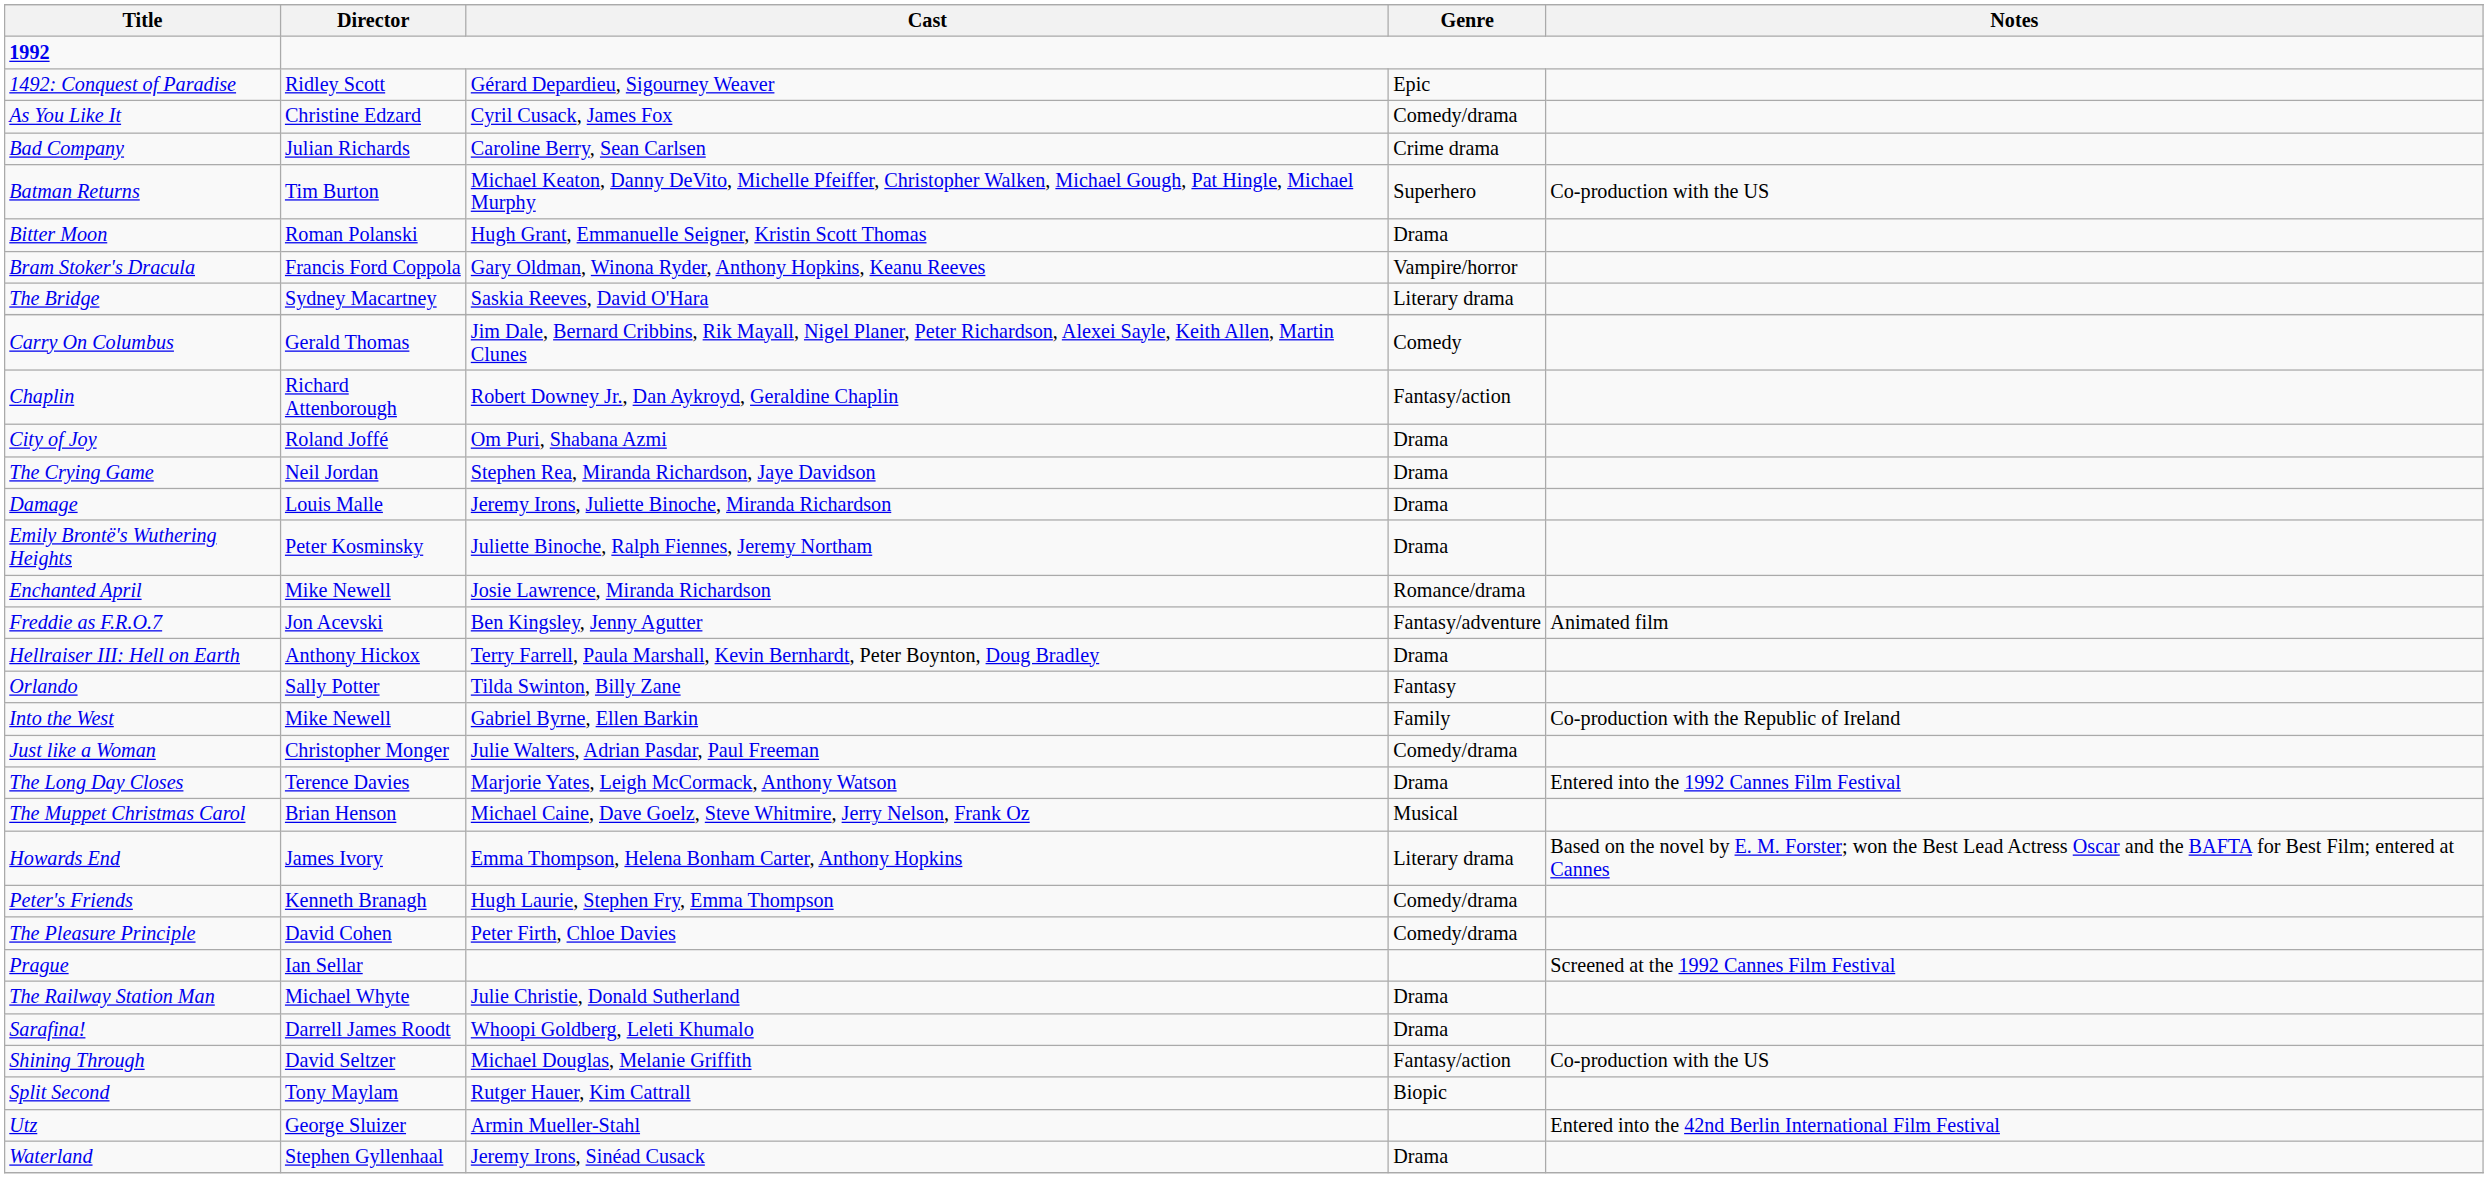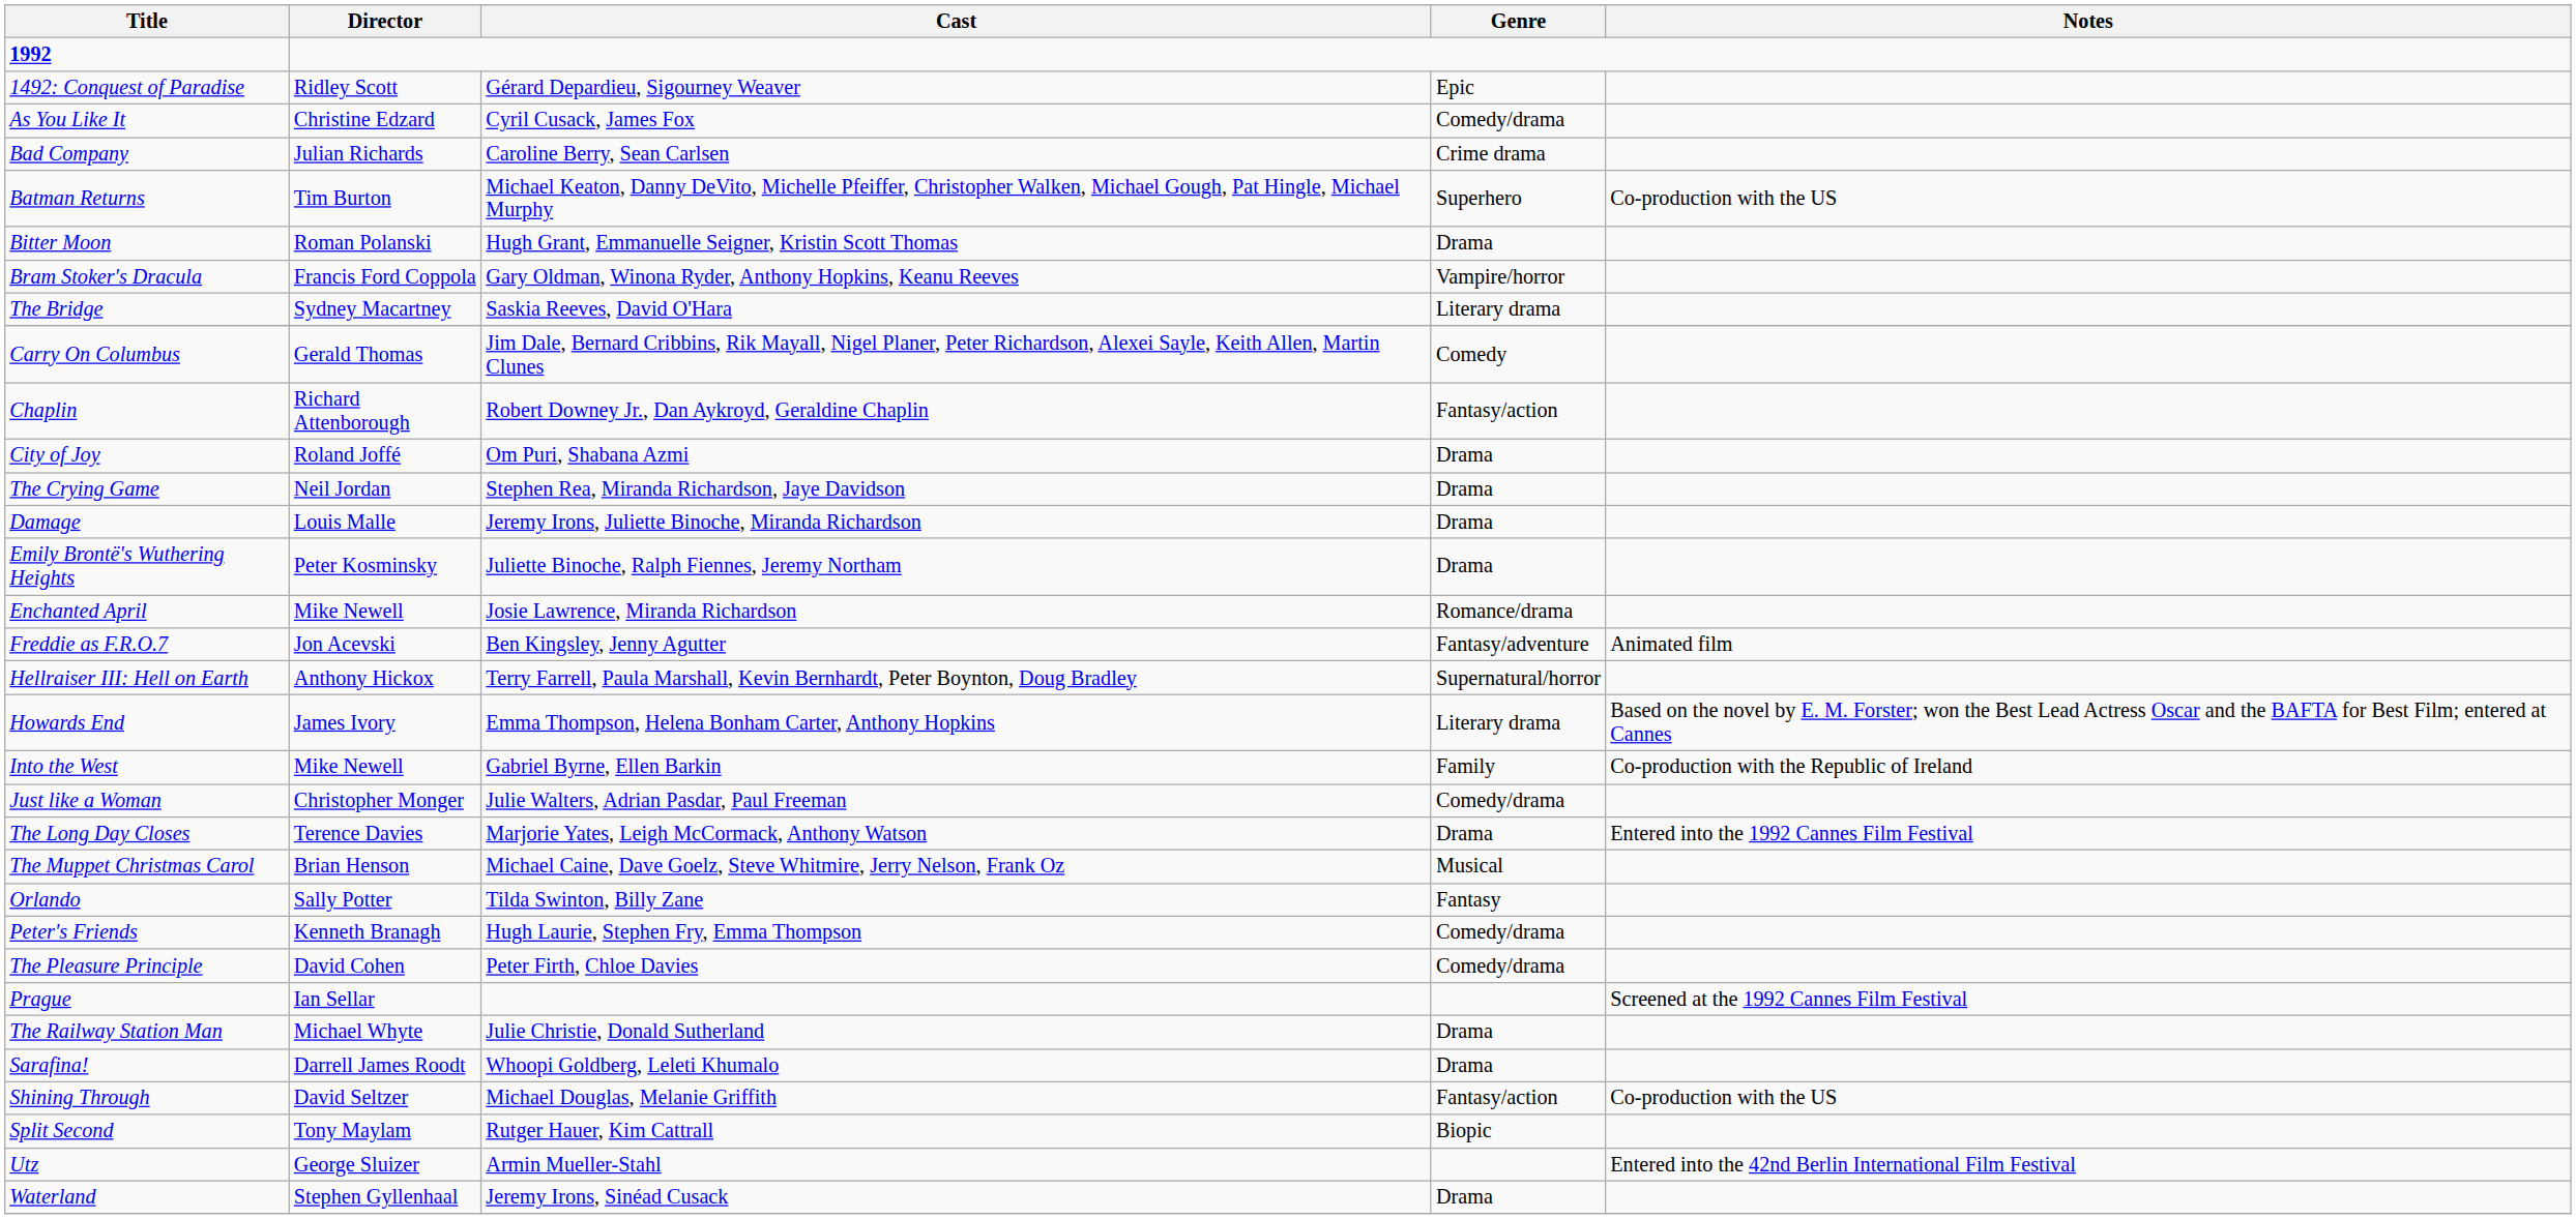 <table class="wikitable">
 <tr>
 </tr>
 <tr>
 <th>Title</th>
 <th>Director</th>
 <th>Cast</th>
 <th>Genre</th>
 <th>Notes</th>
 </tr>
 <tr>
 <td><strong><a href='#'>1992</a></strong></td>
 </tr>
 <tr>
 <td><em><a href='#'>1492: Conquest of Paradise</a></em></td>
 <td><a href='#'>Ridley Scott</a></td>
 <td><a href='#'>Gérard Depardieu</a>, <a href='#'>Sigourney Weaver</a></td>
 <td>Epic</td>
 <td></td>
 </tr>
 <tr>
 <td><em><a href='#'>As You Like It</a></em></td>
 <td><a href='#'>Christine Edzard</a></td>
 <td><a href='#'>Cyril Cusack</a>, <a href='#'>James Fox</a></td>
 <td>Comedy/drama</td>
 <td></td>
 </tr>
 <tr>
 <td><em><a href='#'>Bad Company</a></em></td>
 <td><a href='#'>Julian Richards</a></td>
 <td><a href='#'>Caroline Berry</a>, <a href='#'>Sean Carlsen</a></td>
 <td>Crime drama</td>
 <td></td>
 </tr>
 <tr>
 <td><em><a href='#'>Batman Returns</a></em></td>
 <td><a href='#'>Tim Burton</a></td>
 <td><a href='#'>Michael Keaton</a>, <a href='#'>Danny DeVito</a>, <a href='#'>Michelle Pfeiffer</a>, <a href='#'>Christopher Walken</a>, <a href='#'>Michael Gough</a>, <a href='#'>Pat Hingle</a>, <a href='#'>Michael Murphy</a></td>
 <td>Superhero</td>
 <td>Co-production with the US</td>
 </tr>
 <tr>
 <td><em><a href='#'>Bitter Moon</a></em></td>
 <td><a href='#'>Roman Polanski</a></td>
 <td><a href='#'>Hugh Grant</a>, <a href='#'>Emmanuelle Seigner</a>, <a href='#'>Kristin Scott Thomas</a></td>
 <td>Drama</td>
 <td></td>
 </tr>
 <tr>
 <td><em><a href='#'>Bram Stoker's Dracula</a></em></td>
 <td><a href='#'>Francis Ford Coppola</a></td>
 <td><a href='#'>Gary Oldman</a>, <a href='#'>Winona Ryder</a>, <a href='#'>Anthony Hopkins</a>, <a href='#'>Keanu Reeves</a></td>
 <td>Vampire/horror</td>
 <td></td>
 </tr>
 <tr>
 <td><em><a href='#'>The Bridge</a></em></td>
 <td><a href='#'>Sydney Macartney</a></td>
 <td><a href='#'>Saskia Reeves</a>, <a href='#'>David O'Hara</a></td>
 <td>Literary drama</td>
 <td></td>
 </tr>
 <tr>
 </tr>
 <tr>
 <td><em><a href='#'>Carry On Columbus</a></em></td>
 <td><a href='#'>Gerald Thomas</a></td>
 <td><a href='#'>Jim Dale</a>, <a href='#'>Bernard Cribbins</a>, <a href='#'>Rik Mayall</a>, <a href='#'>Nigel Planer</a>, <a href='#'>Peter Richardson</a>, <a href='#'>Alexei Sayle</a>, <a href='#'>Keith Allen</a>, <a href='#'>Martin Clunes</a></td>
 <td>Comedy</td>
 <td></td>
 </tr>
 <tr>
 <td><em><a href='#'>Chaplin</a></em></td>
 <td><a href='#'>Richard Attenborough</a></td>
 <td><a href='#'>Robert Downey Jr.</a>, <a href='#'>Dan Aykroyd</a>, <a href='#'>Geraldine Chaplin</a></td>
 <td>Fantasy/action</td>
 <td></td>
 </tr>
 <tr>
 <td><em><a href='#'>City of Joy</a></em></td>
 <td><a href='#'>Roland Joffé</a></td>
 <td><a href='#'>Om Puri</a>, <a href='#'>Shabana Azmi</a></td>
 <td>Drama</td>
 <td></td>
 </tr>
 <tr>
 <td><em><a href='#'>The Crying Game</a></em></td>
 <td><a href='#'>Neil Jordan</a></td>
 <td><a href='#'>Stephen Rea</a>, <a href='#'>Miranda Richardson</a>, <a href='#'>Jaye Davidson</a></td>
 <td>Drama</td>
 <td></td>
 </tr>
 <tr>
 <td><em><a href='#'>Damage</a></em></td>
 <td><a href='#'>Louis Malle</a></td>
 <td><a href='#'>Jeremy Irons</a>, <a href='#'>Juliette Binoche</a>, <a href='#'>Miranda Richardson</a></td>
 <td>Drama</td>
 <td></td>
 </tr>
 <tr>
 <td><em><a href='#'>Emily Brontë's Wuthering Heights</a></em></td>
 <td><a href='#'>Peter Kosminsky</a></td>
 <td><a href='#'>Juliette Binoche</a>, <a href='#'>Ralph Fiennes</a>, <a href='#'>Jeremy Northam</a></td>
 <td>Drama</td>
 <td></td>
 </tr>
 <tr>
 <td><em><a href='#'>Enchanted April</a></em></td>
 <td><a href='#'>Mike Newell</a></td>
 <td><a href='#'>Josie Lawrence</a>, <a href='#'>Miranda Richardson</a></td>
 <td>Romance/drama</td>
 <td></td>
 </tr>
 <tr>
 <td><em><a href='#'>Freddie as F.R.O.7</a></em></td>
 <td><a href='#'>Jon Acevski</a></td>
 <td><a href='#'>Ben Kingsley</a>, <a href='#'>Jenny Agutter</a></td>
 <td>Fantasy/adventure</td>
 <td>Animated film</td>
 </tr>
 <tr>
 <td><em><a href='#'>Hellraiser III: Hell on Earth</a></em></td>
 <td><a href='#'>Anthony Hickox</a></td>
 <td><a href='#'>Terry Farrell</a>, <a href='#'>Paula Marshall</a>, <a href='#'>Kevin Bernhardt</a>, Peter Boynton, <a href='#'>Doug Bradley</a></td>
-<td>Drama</td>
+<td>Supernatural/horror</td>
 <td></td>
 </tr>
 <tr>
-<td><em><a href='#'>Orlando</a></em></td>
-<td><a href='#'>Sally Potter</a></td>
-<td><a href='#'>Tilda Swinton</a>, <a href='#'>Billy Zane</a></td>
-<td>Fantasy</td>
-<td></td>
+<td><em><a href='#'>Howards End</a></em></td>
+<td><a href='#'>James Ivory</a></td>
+<td><a href='#'>Emma Thompson</a>, <a href='#'>Helena Bonham Carter</a>, <a href='#'>Anthony Hopkins</a></td>
+<td>Literary drama</td>
+<td>Based on the novel by <a href='#'>E. M. Forster</a>; won the Best Lead Actress <a href='#'>Oscar</a> and the <a href='#'>BAFTA</a> for Best Film; entered at <a href='#'>Cannes</a></td>
 </tr>
 <tr>
 <td><em><a href='#'>Into the West</a></em></td>
 <td><a href='#'>Mike Newell</a></td>
 <td><a href='#'>Gabriel Byrne</a>, <a href='#'>Ellen Barkin</a></td>
 <td>Family</td>
 <td>Co-production with the Republic of Ireland</td>
 </tr>
 <tr>
 <td><em><a href='#'>Just like a Woman</a></em></td>
 <td><a href='#'>Christopher Monger</a></td>
 <td><a href='#'>Julie Walters</a>, <a href='#'>Adrian Pasdar</a>, <a href='#'>Paul Freeman</a></td>
 <td>Comedy/drama</td>
 <td></td>
 </tr>
 <tr>
 <td><em><a href='#'>The Long Day Closes</a></em></td>
 <td><a href='#'>Terence Davies</a></td>
 <td><a href='#'>Marjorie Yates</a>, <a href='#'>Leigh McCormack</a>, <a href='#'>Anthony Watson</a></td>
 <td>Drama</td>
 <td>Entered into the <a href='#'>1992 Cannes Film Festival</a></td>
 </tr>
 <tr>
 <td><em><a href='#'>The Muppet Christmas Carol</a></em></td>
 <td><a href='#'>Brian Henson</a></td>
 <td><a href='#'>Michael Caine</a>, <a href='#'>Dave Goelz</a>, <a href='#'>Steve Whitmire</a>, <a href='#'>Jerry Nelson</a>, <a href='#'>Frank Oz</a></td>
 <td>Musical</td>
 <td></td>
 </tr>
 <tr>
-<td><em><a href='#'>Howards End</a></em></td>
-<td><a href='#'>James Ivory</a></td>
-<td><a href='#'>Emma Thompson</a>, <a href='#'>Helena Bonham Carter</a>, <a href='#'>Anthony Hopkins</a></td>
-<td>Literary drama</td>
-<td>Based on the novel by <a href='#'>E. M. Forster</a>; won the Best Lead Actress <a href='#'>Oscar</a> and the <a href='#'>BAFTA</a> for Best Film; entered at <a href='#'>Cannes</a></td>
+<td><em><a href='#'>Orlando</a></em></td>
+<td><a href='#'>Sally Potter</a></td>
+<td><a href='#'>Tilda Swinton</a>, <a href='#'>Billy Zane</a></td>
+<td>Fantasy</td>
+<td></td>
 </tr>
 <tr>
 <td><em><a href='#'>Peter's Friends</a></em></td>
 <td><a href='#'>Kenneth Branagh</a></td>
 <td><a href='#'>Hugh Laurie</a>, <a href='#'>Stephen Fry</a>, <a href='#'>Emma Thompson</a></td>
 <td>Comedy/drama</td>
 <td></td>
 </tr>
 <tr>
 <td><em><a href='#'>The Pleasure Principle</a></em></td>
 <td><a href='#'>David Cohen</a></td>
 <td><a href='#'>Peter Firth</a>, <a href='#'>Chloe Davies</a></td>
 <td>Comedy/drama</td>
 <td></td>
 </tr>
 <tr>
 <td><em><a href='#'>Prague</a></em></td>
 <td><a href='#'>Ian Sellar</a></td>
 <td></td>
 <td></td>
 <td>Screened at the <a href='#'>1992 Cannes Film Festival</a></td>
 </tr>
 <tr>
 <td><em><a href='#'>The Railway Station Man</a></em></td>
 <td><a href='#'>Michael Whyte</a></td>
 <td><a href='#'>Julie Christie</a>, <a href='#'>Donald Sutherland</a></td>
 <td>Drama</td>
 <td></td>
 </tr>
 <tr>
 <td><em><a href='#'>Sarafina!</a></em></td>
 <td><a href='#'>Darrell James Roodt</a></td>
 <td><a href='#'>Whoopi Goldberg</a>, <a href='#'>Leleti Khumalo</a></td>
 <td>Drama</td>
 <td></td>
 </tr>
 <tr>
 <td><em><a href='#'>Shining Through</a></em></td>
 <td><a href='#'>David Seltzer</a></td>
 <td><a href='#'>Michael Douglas</a>, <a href='#'>Melanie Griffith</a></td>
 <td>Fantasy/action</td>
 <td>Co-production with the US</td>
 </tr>
 <tr>
 <td><em><a href='#'>Split Second</a></em></td>
 <td><a href='#'>Tony Maylam</a></td>
 <td><a href='#'>Rutger Hauer</a>, <a href='#'>Kim Cattrall</a></td>
 <td>Biopic</td>
 <td></td>
 </tr>
 <tr>
 <td><em><a href='#'>Utz</a></em></td>
 <td><a href='#'>George Sluizer</a></td>
 <td><a href='#'>Armin Mueller-Stahl</a></td>
 <td></td>
 <td>Entered into the <a href='#'>42nd Berlin International Film Festival</a></td>
 </tr>
 <tr>
 <td><em><a href='#'>Waterland</a></em></td>
 <td><a href='#'>Stephen Gyllenhaal</a></td>
 <td><a href='#'>Jeremy Irons</a>, <a href='#'>Sinéad Cusack</a></td>
 <td>Drama</td>
 <td></td>
 </tr>
 <tr>
 </tr>
 </table>
